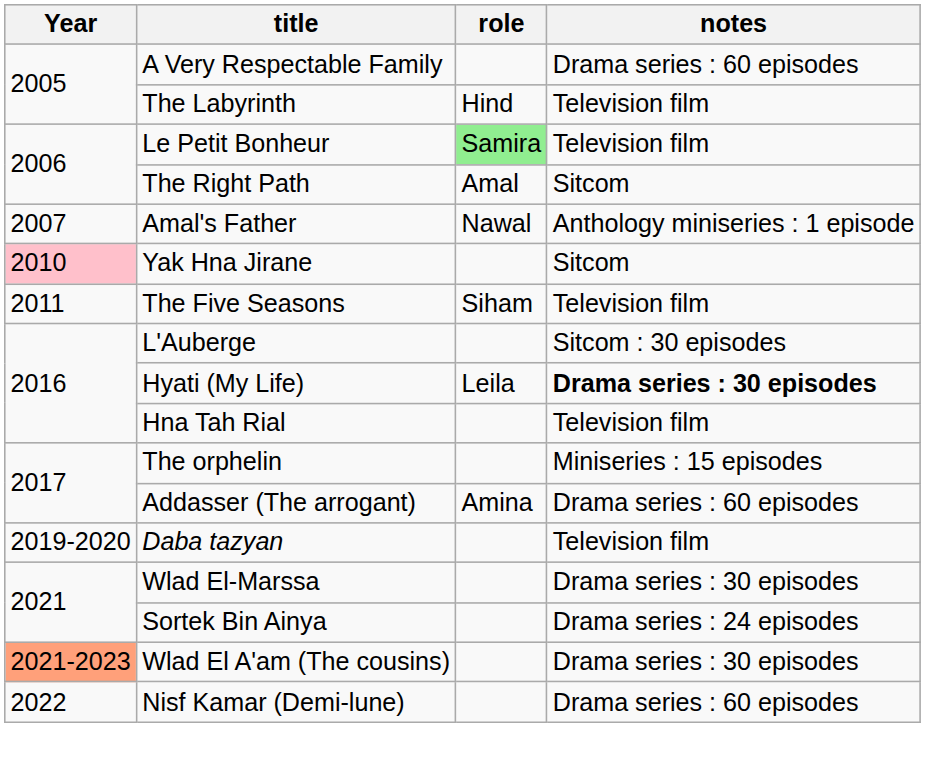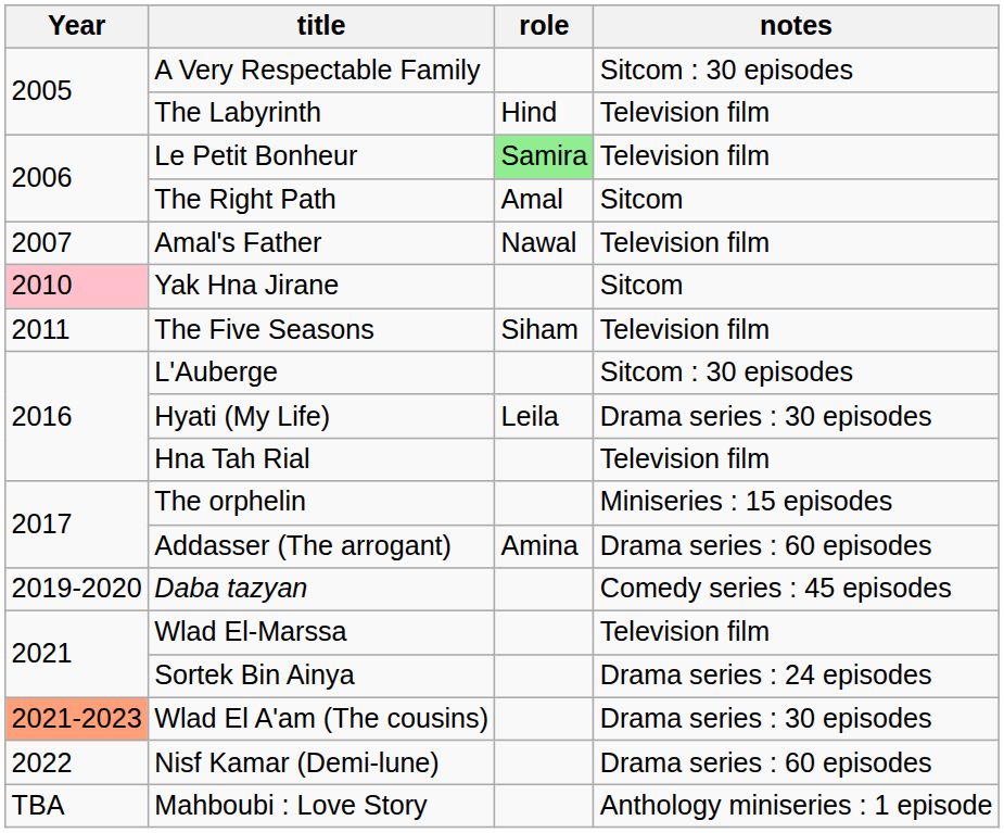 <table class="wikitable sortable mw-collapsible">
 <tr>
 <th>Year</th>
 <th>title</th>
 <th>role</th>
 <th>notes</th>
 </tr>
 <tr>
 <td rowspan="2">2005</td>
 <td>A Very Respectable Family</td>
 <td></td>
-<td>Drama series : 60 episodes</td>
+<td>Sitcom : 30 episodes</td>
 </tr>
 <tr>
 <td>The Labyrinth</td>
 <td>Hind</td>
 <td>Television film</td>
 </tr>
 <tr>
 <td rowspan="2">2006</td>
 <td>Le Petit Bonheur</td>
 <td style="background: lightgreen;">Samira</td>
 <td>Television film</td>
 </tr>
 <tr>
 <td>The Right Path</td>
 <td>Amal</td>
 <td>Sitcom</td>
 </tr>
 <tr>
 <td>2007</td>
 <td>Amal's Father</td>
 <td>Nawal</td>
-<td>Anthology miniseries : 1 episode</td>
+<td>Television film</td>
 </tr>
 <tr>
 <td style="background: pink;">2010</td>
 <td>Yak Hna Jirane</td>
 <td></td>
 <td>Sitcom</td>
 </tr>
 <tr>
 <td>2011</td>
 <td>The Five Seasons</td>
 <td>Siham</td>
 <td>Television film</td>
 </tr>
 <tr>
 <td rowspan="3">2016</td>
 <td>L'Auberge</td>
 <td></td>
 <td>Sitcom : 30 episodes</td>
 </tr>
 <tr>
 <td>Hyati (My Life)</td>
 <td>Leila</td>
-<td><strong>Drama series : 30 episodes</strong></td>
+<td>Drama series : 30 episodes</td>
 </tr>
 <tr>
 <td>Hna Tah Rial</td>
 <td></td>
 <td>Television film</td>
 </tr>
 <tr>
 <td rowspan="2">2017</td>
 <td>The orphelin</td>
 <td></td>
 <td>Miniseries : 15 episodes</td>
 </tr>
 <tr>
 <td>Addasser (The arrogant)</td>
 <td>Amina</td>
 <td>Drama series : 60 episodes</td>
 </tr>
 <tr>
 <td>2019-2020</td>
 <td><em>Daba tazyan</em></td>
 <td></td>
-<td>Television film</td>
+<td>Comedy series : 45 episodes</td>
 </tr>
 <tr>
 <td rowspan="2">2021</td>
 <td>Wlad El-Marssa</td>
 <td></td>
-<td>Drama series : 30 episodes</td>
+<td>Television film</td>
 </tr>
 <tr>
 <td>Sortek Bin Ainya</td>
 <td></td>
 <td>Drama series : 24 episodes</td>
 </tr>
 <tr>
 <td style="background: lightsalmon;">2021-2023</td>
 <td>Wlad El A'am (The cousins)</td>
 <td></td>
 <td>Drama series : 30 episodes</td>
 </tr>
 <tr>
 <td>2022</td>
 <td>Nisf Kamar (Demi-lune)</td>
 <td></td>
 <td>Drama series : 60 episodes</td>
 </tr>
+<tr>
+<td>TBA</td>
+<td>Mahboubi : Love Story </td>
+<td></td>
+<td>Anthology miniseries : 1 episode</td>
+</tr>
 </table>
